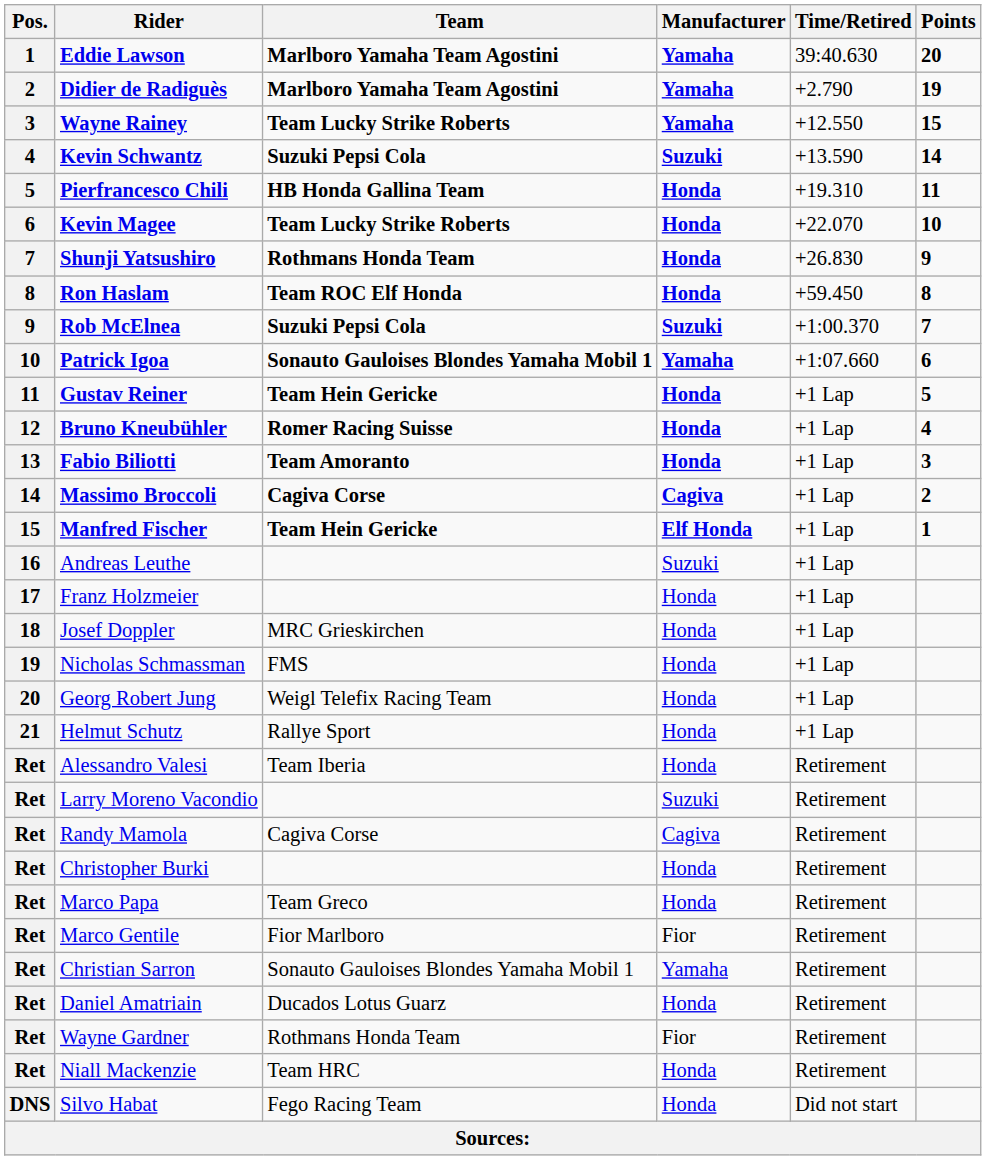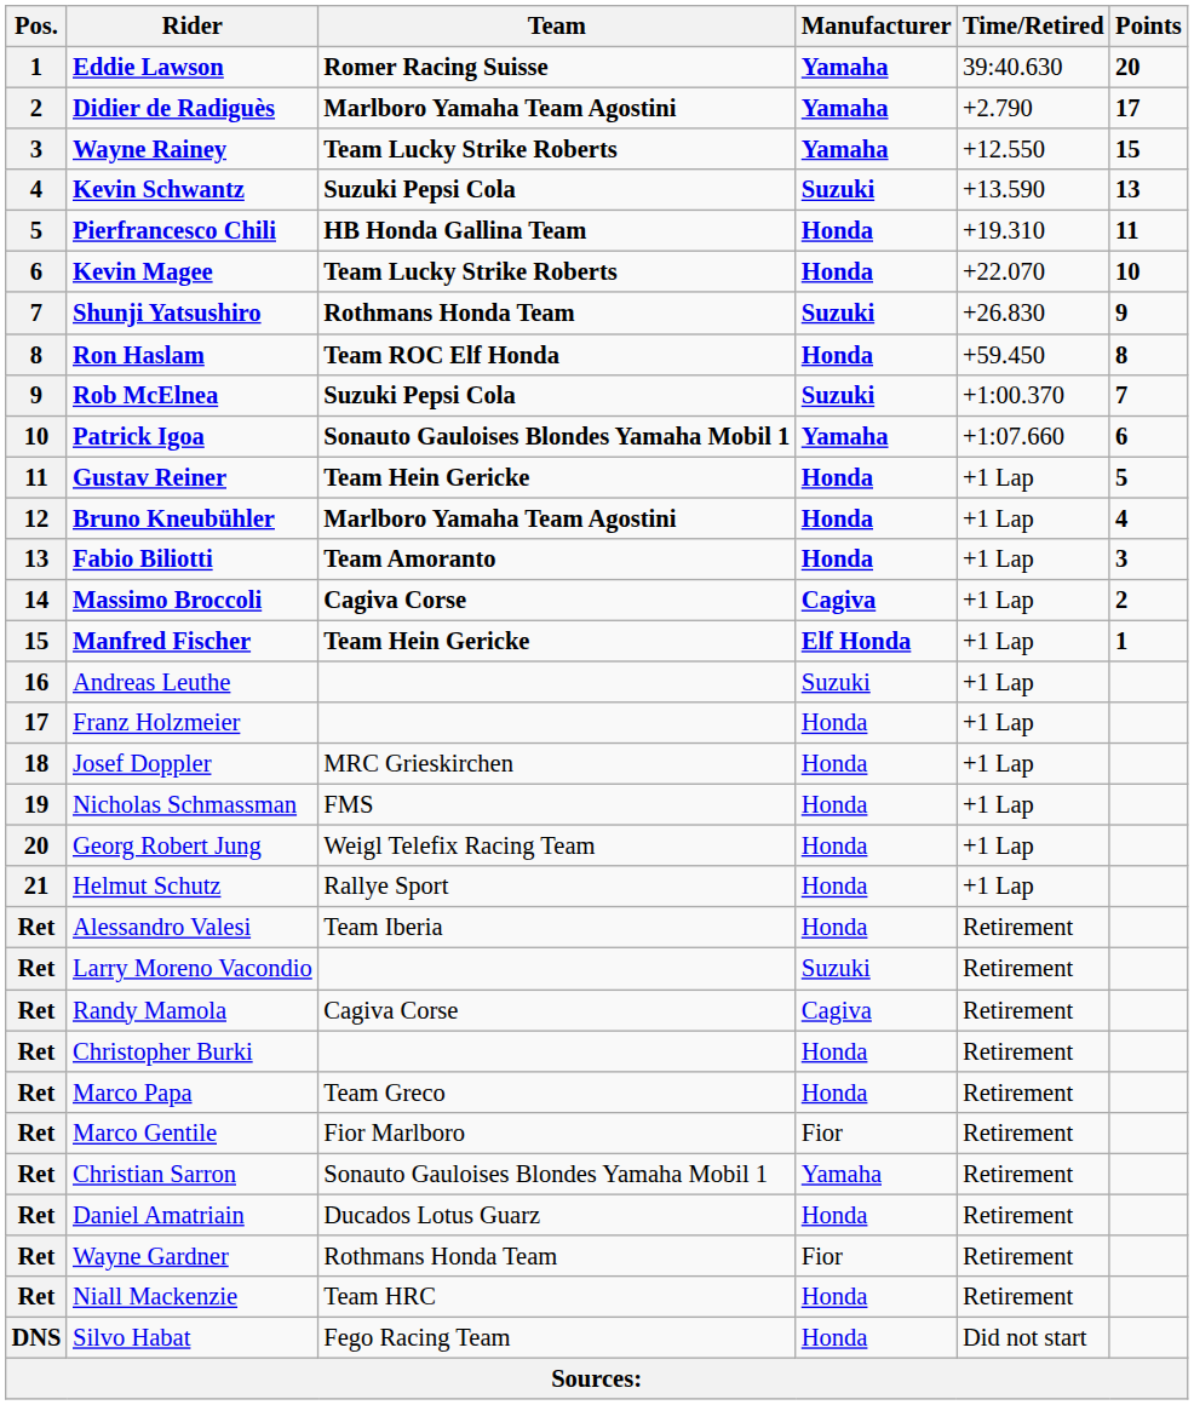 <table class="wikitable" style="font-size: 95%;">
 <tr>
 <th>Pos.</th>
 <th>Rider</th>
 <th>Team</th>
 <th>Manufacturer</th>
 <th>Time/Retired</th>
 <th>Points</th>
 </tr>
 <tr>
 <th>1</th>
 <td> <strong><a href='#'>Eddie Lawson</a></strong></td>
-<td><strong>Marlboro Yamaha Team Agostini</strong></td>
+<td><strong>Romer Racing Suisse</strong></td>
 <td><strong><a href='#'>Yamaha</a></strong></td>
 <td>39:40.630</td>
 <td><strong>20</strong></td>
 </tr>
 <tr>
 <th>2</th>
 <td> <strong><a href='#'>Didier de Radiguès</a></strong></td>
 <td><strong>Marlboro Yamaha Team Agostini</strong></td>
 <td><strong><a href='#'>Yamaha</a></strong></td>
 <td>+2.790</td>
-<td><strong>19</strong></td>
+<td><strong>17</strong></td>
 </tr>
 <tr>
 <th>3</th>
 <td> <strong><a href='#'>Wayne Rainey</a></strong></td>
 <td><strong>Team Lucky Strike Roberts</strong></td>
 <td><strong><a href='#'>Yamaha</a></strong></td>
 <td>+12.550</td>
 <td><strong>15</strong></td>
 </tr>
 <tr>
 <th>4</th>
 <td> <strong><a href='#'>Kevin Schwantz</a></strong></td>
 <td><strong>Suzuki Pepsi Cola</strong></td>
 <td><strong><a href='#'>Suzuki</a></strong></td>
 <td>+13.590</td>
-<td><strong>14</strong></td>
+<td><strong>13</strong></td>
 </tr>
 <tr>
 <th>5</th>
 <td> <strong><a href='#'>Pierfrancesco Chili</a></strong></td>
 <td><strong>HB Honda Gallina Team</strong></td>
 <td><strong><a href='#'>Honda</a></strong></td>
 <td>+19.310</td>
 <td><strong>11</strong></td>
 </tr>
 <tr>
 <th>6</th>
 <td> <strong><a href='#'>Kevin Magee</a></strong></td>
 <td><strong>Team Lucky Strike Roberts</strong></td>
 <td><strong><a href='#'>Honda</a></strong></td>
 <td>+22.070</td>
 <td><strong>10</strong></td>
 </tr>
 <tr>
 <th>7</th>
 <td> <strong><a href='#'>Shunji Yatsushiro</a></strong></td>
 <td><strong>Rothmans Honda Team</strong></td>
-<td><strong><a href='#'>Honda</a></strong></td>
+<td><strong><a href='#'>Suzuki</a></strong></td>
 <td>+26.830</td>
 <td><strong>9</strong></td>
 </tr>
 <tr>
 <th>8</th>
 <td> <strong><a href='#'>Ron Haslam</a></strong></td>
 <td><strong>Team ROC Elf Honda</strong></td>
 <td><strong><a href='#'>Honda</a></strong></td>
 <td>+59.450</td>
 <td><strong>8</strong></td>
 </tr>
 <tr>
 <th>9</th>
 <td> <strong><a href='#'>Rob McElnea</a></strong></td>
 <td><strong>Suzuki Pepsi Cola</strong></td>
 <td><strong><a href='#'>Suzuki</a></strong></td>
 <td>+1:00.370</td>
 <td><strong>7</strong></td>
 </tr>
 <tr>
 <th>10</th>
 <td> <strong><a href='#'>Patrick Igoa</a></strong></td>
 <td><strong>Sonauto Gauloises Blondes Yamaha Mobil 1</strong></td>
 <td><strong><a href='#'>Yamaha</a></strong></td>
 <td>+1:07.660</td>
 <td><strong>6</strong></td>
 </tr>
 <tr>
 <th>11</th>
 <td> <strong><a href='#'>Gustav Reiner</a></strong></td>
 <td><strong>Team Hein Gericke</strong></td>
 <td><strong><a href='#'>Honda</a></strong></td>
 <td>+1 Lap</td>
 <td><strong>5</strong></td>
 </tr>
 <tr>
 <th>12</th>
 <td> <strong><a href='#'>Bruno Kneubühler</a></strong></td>
-<td><strong>Romer Racing Suisse</strong></td>
+<td><strong>Marlboro Yamaha Team Agostini</strong></td>
 <td><strong><a href='#'>Honda</a></strong></td>
 <td>+1 Lap</td>
 <td><strong>4</strong></td>
 </tr>
 <tr>
 <th>13</th>
 <td> <strong><a href='#'>Fabio Biliotti</a></strong></td>
 <td><strong>Team Amoranto</strong></td>
 <td><strong><a href='#'>Honda</a></strong></td>
 <td>+1 Lap</td>
 <td><strong>3</strong></td>
 </tr>
 <tr>
 <th>14</th>
 <td> <strong><a href='#'>Massimo Broccoli</a></strong></td>
 <td><strong>Cagiva Corse</strong></td>
 <td><strong><a href='#'>Cagiva</a></strong></td>
 <td>+1 Lap</td>
 <td><strong>2</strong></td>
 </tr>
 <tr>
 <th>15</th>
 <td> <strong><a href='#'>Manfred Fischer</a></strong></td>
 <td><strong>Team Hein Gericke</strong></td>
 <td><strong><a href='#'>Elf Honda</a></strong></td>
 <td>+1 Lap</td>
 <td><strong>1</strong></td>
 </tr>
 <tr>
 <th>16</th>
 <td> <a href='#'>Andreas Leuthe</a></td>
 <td></td>
 <td><a href='#'>Suzuki</a></td>
 <td>+1 Lap</td>
 <td></td>
 </tr>
 <tr>
 <th>17</th>
 <td> <a href='#'>Franz Holzmeier</a></td>
 <td></td>
 <td><a href='#'>Honda</a></td>
 <td>+1 Lap</td>
 <td></td>
 </tr>
 <tr>
 <th>18</th>
 <td> <a href='#'>Josef Doppler</a></td>
 <td>MRC Grieskirchen</td>
 <td><a href='#'>Honda</a></td>
 <td>+1 Lap</td>
 <td></td>
 </tr>
 <tr>
 <th>19</th>
 <td> <a href='#'>Nicholas Schmassman</a></td>
 <td>FMS</td>
 <td><a href='#'>Honda</a></td>
 <td>+1 Lap</td>
 <td></td>
 </tr>
 <tr>
 <th>20</th>
 <td> <a href='#'>Georg Robert Jung</a></td>
 <td>Weigl Telefix Racing Team</td>
 <td><a href='#'>Honda</a></td>
 <td>+1 Lap</td>
 <td></td>
 </tr>
 <tr>
 <th>21</th>
 <td> <a href='#'>Helmut Schutz</a></td>
 <td>Rallye Sport</td>
 <td><a href='#'>Honda</a></td>
 <td>+1 Lap</td>
 <td></td>
 </tr>
 <tr>
 <th>Ret</th>
 <td> <a href='#'>Alessandro Valesi</a></td>
 <td>Team Iberia</td>
 <td><a href='#'>Honda</a></td>
 <td>Retirement</td>
 <td></td>
 </tr>
 <tr>
 <th>Ret</th>
 <td> <a href='#'>Larry Moreno Vacondio</a></td>
 <td></td>
 <td><a href='#'>Suzuki</a></td>
 <td>Retirement</td>
 <td></td>
 </tr>
 <tr>
 <th>Ret</th>
 <td> <a href='#'>Randy Mamola</a></td>
 <td>Cagiva Corse</td>
 <td><a href='#'>Cagiva</a></td>
 <td>Retirement</td>
 <td></td>
 </tr>
 <tr>
 <th>Ret</th>
 <td> <a href='#'>Christopher Burki</a></td>
 <td></td>
 <td><a href='#'>Honda</a></td>
 <td>Retirement</td>
 <td></td>
 </tr>
 <tr>
 <th>Ret</th>
 <td> <a href='#'>Marco Papa</a></td>
 <td>Team Greco</td>
 <td><a href='#'>Honda</a></td>
 <td>Retirement</td>
 <td></td>
 </tr>
 <tr>
 <th>Ret</th>
 <td> <a href='#'>Marco Gentile</a></td>
 <td>Fior Marlboro</td>
 <td>Fior</td>
 <td>Retirement</td>
 <td></td>
 </tr>
 <tr>
 <th>Ret</th>
 <td> <a href='#'>Christian Sarron</a></td>
 <td>Sonauto Gauloises Blondes Yamaha Mobil 1</td>
 <td><a href='#'>Yamaha</a></td>
 <td>Retirement</td>
 <td></td>
 </tr>
 <tr>
 <th>Ret</th>
 <td> <a href='#'>Daniel Amatriain</a></td>
 <td>Ducados Lotus Guarz</td>
 <td><a href='#'>Honda</a></td>
 <td>Retirement</td>
 <td></td>
 </tr>
 <tr>
 <th>Ret</th>
 <td> <a href='#'>Wayne Gardner</a></td>
 <td>Rothmans Honda Team</td>
 <td>Fior</td>
 <td>Retirement</td>
 <td></td>
 </tr>
 <tr>
 <th>Ret</th>
 <td> <a href='#'>Niall Mackenzie</a></td>
 <td>Team HRC</td>
 <td><a href='#'>Honda</a></td>
 <td>Retirement</td>
 <td></td>
 </tr>
 <tr>
 <th>DNS</th>
 <td> <a href='#'>Silvo Habat</a></td>
 <td>Fego Racing Team</td>
 <td><a href='#'>Honda</a></td>
 <td>Did not start</td>
 <td></td>
 </tr>
 <tr>
 <th colspan=8>Sources:</th>
 </tr>
 </table>
